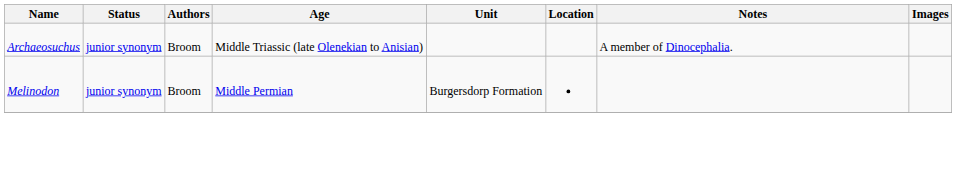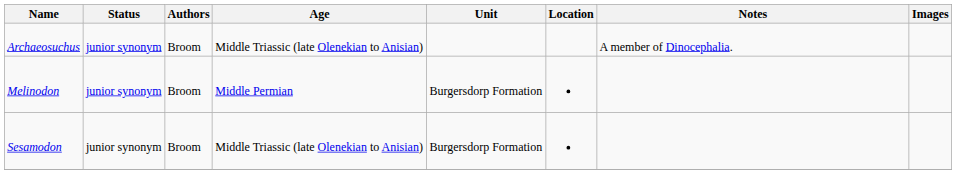 <table class="wikitable sortable" align="center" width="100%">
 <tr>
 <th>Name</th>
 <th>Status</th>
 <th>Authors</th>
 <th>Age</th>
 <th>Unit</th>
 <th>Location</th>
 <th width="33%" class="unsortable">Notes</th>
 <th>Images</th>
 </tr>
 <tr>
 <td><br><em><a href='#'>Archaeosuchus</a></em></td>
 <td><br><a href='#'>junior synonym</a></td>
 <td><br>Broom</td>
 <td><br>Middle Triassic (late <a href='#'>Olenekian</a> to <a href='#'>Anisian</a>)</td>
 <td></td>
 <td></td>
 <td><br>A member of <a href='#'>Dinocephalia</a>.</td>
 <td></td>
 </tr>
 <tr>
 <td><br><em><a href='#'>Melinodon</a></em></td>
 <td><br><a href='#'>junior synonym</a></td>
 <td><br>Broom</td>
 <td><br><a href='#'>Middle Permian</a></td>
 <td><br>Burgersdorp Formation</td>
 <td><br><ul><li></li></ul></td>
 <td></td>
 <td></td>
 </tr>
 <tr>
+<td><br><em><a href='#'>Sesamodon</a></em></td>
+<td><br>junior synonym</td>
+<td><br>Broom</td>
+<td><br>Middle Triassic (late <a href='#'>Olenekian</a> to <a href='#'>Anisian</a>)</td>
+<td><br>Burgersdorp Formation</td>
+<td><br><ul><li></li></ul></td>
+<td></td>
+<td></td>
+</tr>
+<tr>
 </tr>
 </table>
